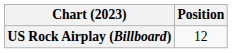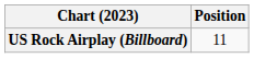 <table class="wikitable sortable plainrowheaders" style="text-align: center">
 <tr>
 <th scope="col">Chart (2023)</th>
 <th scope="col">Position</th>
 </tr>
 <tr>
 <th scope="row">US Rock Airplay (<em>Billboard</em>)</th>
-<td>12</td>
+<td>11</td>
 </tr>
 </table>
